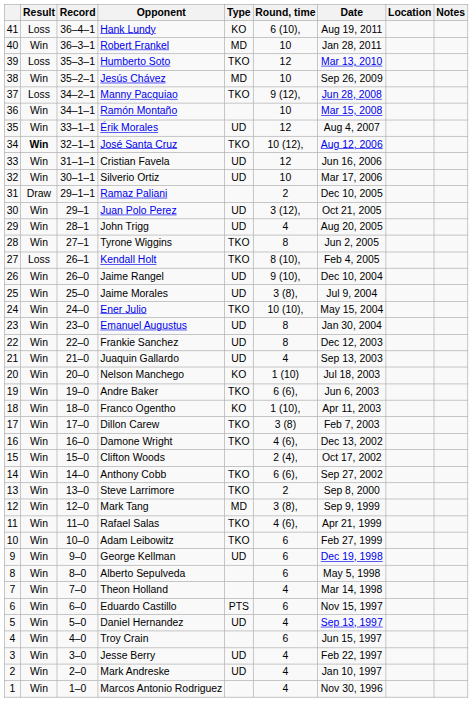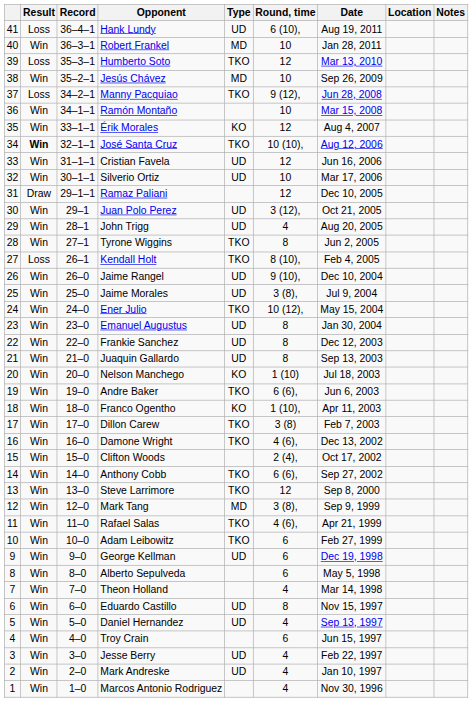 <table class="wikitable" style="text-align:center">
 <tr>
 <th></th>
 <th>Result</th>
 <th>Record</th>
 <th>Opponent</th>
 <th>Type</th>
 <th>Round, time</th>
 <th>Date</th>
 <th>Location</th>
 <th>Notes</th>
 </tr>
 <tr>
 <td>41</td>
 <td>Loss</td>
 <td>36–4–1</td>
 <td style="text-align:left;"><a href='#'>Hank Lundy</a></td>
-<td>KO</td>
+<td>UD</td>
 <td>6 (10), </td>
 <td>Aug 19, 2011</td>
 <td style="text-align:left;"></td>
 <td style="text-align:left;"></td>
 </tr>
 <tr>
 <td>40</td>
 <td>Win</td>
 <td>36–3–1</td>
 <td style="text-align:left;"><a href='#'>Robert Frankel</a></td>
 <td>MD</td>
 <td>10</td>
 <td>Jan 28, 2011</td>
 <td style="text-align:left;"></td>
 <td></td>
 </tr>
 <tr>
 <td>39</td>
 <td>Loss</td>
 <td>35–3–1</td>
 <td style="text-align:left;"><a href='#'>Humberto Soto</a></td>
 <td>TKO</td>
 <td>12</td>
 <td><a href='#'>Mar 13, 2010</a></td>
 <td style="text-align:left;"></td>
 <td style="text-align:left;"></td>
 </tr>
 <tr>
 <td>38</td>
 <td>Win</td>
 <td>35–2–1</td>
 <td style="text-align:left;"><a href='#'>Jesús Chávez</a></td>
 <td>MD</td>
 <td>10</td>
 <td>Sep 26, 2009</td>
 <td style="text-align:left;"></td>
 <td></td>
 </tr>
 <tr>
 <td>37</td>
 <td>Loss</td>
 <td>34–2–1</td>
 <td style="text-align:left;"><a href='#'>Manny Pacquiao</a></td>
 <td>TKO</td>
 <td>9 (12), </td>
 <td><a href='#'>Jun 28, 2008</a></td>
 <td style="text-align:left;"></td>
 <td style="text-align:left;"></td>
 </tr>
 <tr>
 <td>36</td>
 <td>Win</td>
 <td>34–1–1</td>
 <td style="text-align:left;"><a href='#'>Ramón Montaño</a></td>
 <td></td>
 <td>10</td>
 <td><a href='#'>Mar 15, 2008</a></td>
 <td style="text-align:left;"></td>
 <td></td>
 </tr>
 <tr>
 <td>35</td>
 <td>Win</td>
 <td>33–1–1</td>
 <td style="text-align:left;"><a href='#'>Érik Morales</a></td>
-<td>UD</td>
+<td>KO</td>
 <td>12</td>
 <td>Aug 4, 2007</td>
 <td style="text-align:left;"></td>
 <td style="text-align:left;"></td>
 </tr>
 <tr>
 <td>34</td>
 <td><strong>Win</strong></td>
 <td>32–1–1</td>
 <td style="text-align:left;"><a href='#'>José Santa Cruz</a></td>
 <td>TKO</td>
-<td>10 (12), </td>
+<td>10 (10), </td>
 <td><a href='#'>Aug 12, 2006</a></td>
 <td style="text-align:left;"></td>
 <td style="text-align:left;"></td>
 </tr>
 <tr>
 <td>33</td>
 <td>Win</td>
 <td>31–1–1</td>
 <td style="text-align:left;">Cristian Favela</td>
 <td>UD</td>
 <td>12</td>
 <td>Jun 16, 2006</td>
 <td style="text-align:left;"></td>
 <td style="text-align:left;"></td>
 </tr>
 <tr>
 <td>32</td>
 <td>Win</td>
 <td>30–1–1</td>
 <td style="text-align:left;">Silverio Ortiz</td>
 <td>UD</td>
 <td>10</td>
 <td>Mar 17, 2006</td>
 <td style="text-align:left;"></td>
 <td></td>
 </tr>
 <tr>
 <td>31</td>
 <td>Draw</td>
 <td>29–1–1</td>
 <td style="text-align:left;"><a href='#'>Ramaz Paliani</a></td>
 <td></td>
-<td>2</td>
+<td>12</td>
 <td>Dec 10, 2005</td>
 <td style="text-align:left;"></td>
 <td style="text-align:left;"></td>
 </tr>
 <tr>
 <td>30</td>
 <td>Win</td>
 <td>29–1</td>
 <td style="text-align:left;"><a href='#'>Juan Polo Perez</a></td>
 <td>UD</td>
 <td>3 (12), </td>
 <td>Oct 21, 2005</td>
 <td style="text-align:left;"></td>
 <td style="text-align:left;"></td>
 </tr>
 <tr>
 <td>29</td>
 <td>Win</td>
 <td>28–1</td>
 <td style="text-align:left;">John Trigg</td>
 <td>UD</td>
 <td>4</td>
 <td>Aug 20, 2005</td>
 <td style="text-align:left;"></td>
 <td></td>
 </tr>
 <tr>
 <td>28</td>
 <td>Win</td>
 <td>27–1</td>
 <td style="text-align:left;">Tyrone Wiggins</td>
 <td>TKO</td>
 <td>8</td>
 <td>Jun 2, 2005</td>
 <td style="text-align:left;"></td>
 <td></td>
 </tr>
 <tr>
 <td>27</td>
 <td>Loss</td>
 <td>26–1</td>
 <td style="text-align:left;"><a href='#'>Kendall Holt</a></td>
 <td>TKO</td>
 <td>8 (10), </td>
 <td>Feb 4, 2005</td>
 <td style="text-align:left;"></td>
 <td></td>
 </tr>
 <tr>
 <td>26</td>
 <td>Win</td>
 <td>26–0</td>
 <td style="text-align:left;">Jaime Rangel</td>
 <td>UD</td>
 <td>9 (10), </td>
 <td>Dec 10, 2004</td>
 <td style="text-align:left;"></td>
 <td></td>
 </tr>
 <tr>
 <td>25</td>
 <td>Win</td>
 <td>25–0</td>
 <td style="text-align:left;">Jaime Morales</td>
 <td>UD</td>
 <td>3 (8), </td>
 <td>Jul 9, 2004</td>
 <td style="text-align:left;"></td>
 <td></td>
 </tr>
 <tr>
 <td>24</td>
 <td>Win</td>
 <td>24–0</td>
 <td style="text-align:left;"><a href='#'>Ener Julio</a></td>
 <td>TKO</td>
-<td>10 (10), </td>
+<td>10 (12), </td>
 <td>May 15, 2004</td>
 <td style="text-align:left;"></td>
 <td></td>
 </tr>
 <tr>
 <td>23</td>
 <td>Win</td>
 <td>23–0</td>
 <td style="text-align:left;"><a href='#'>Emanuel Augustus</a></td>
 <td>UD</td>
 <td>8</td>
 <td>Jan 30, 2004</td>
 <td style="text-align:left;"></td>
 <td></td>
 </tr>
 <tr>
 <td>22</td>
 <td>Win</td>
 <td>22–0</td>
 <td style="text-align:left;">Frankie Sanchez</td>
 <td>UD</td>
 <td>8</td>
 <td>Dec 12, 2003</td>
 <td style="text-align:left;"></td>
 <td></td>
 </tr>
 <tr>
 <td>21</td>
 <td>Win</td>
 <td>21–0</td>
 <td style="text-align:left;">Juaquin Gallardo</td>
 <td>UD</td>
-<td>4</td>
+<td>8</td>
 <td>Sep 13, 2003</td>
 <td style="text-align:left;"></td>
 <td></td>
 </tr>
 <tr>
 <td>20</td>
 <td>Win</td>
 <td>20–0</td>
 <td style="text-align:left;">Nelson Manchego</td>
 <td>KO</td>
 <td>1 (10)</td>
 <td>Jul 18, 2003</td>
 <td style="text-align:left;"></td>
 <td></td>
 </tr>
 <tr>
 <td>19</td>
 <td>Win</td>
 <td>19–0</td>
 <td style="text-align:left;">Andre Baker</td>
 <td>TKO</td>
 <td>6 (6), </td>
 <td>Jun 6, 2003</td>
 <td style="text-align:left;"></td>
 <td></td>
 </tr>
 <tr>
 <td>18</td>
 <td>Win</td>
 <td>18–0</td>
 <td style="text-align:left;">Franco Ogentho</td>
 <td>KO</td>
 <td>1 (10), </td>
 <td>Apr 11, 2003</td>
 <td style="text-align:left;"></td>
 <td></td>
 </tr>
 <tr>
 <td>17</td>
 <td>Win</td>
 <td>17–0</td>
 <td style="text-align:left;">Dillon Carew</td>
 <td>TKO</td>
 <td>3 (8)</td>
 <td>Feb 7, 2003</td>
 <td style="text-align:left;"></td>
 <td></td>
 </tr>
 <tr>
 <td>16</td>
 <td>Win</td>
 <td>16–0</td>
 <td style="text-align:left;">Damone Wright</td>
 <td>TKO</td>
 <td>4 (6), </td>
 <td>Dec 13, 2002</td>
 <td style="text-align:left;"></td>
 <td></td>
 </tr>
 <tr>
 <td>15</td>
 <td>Win</td>
 <td>15–0</td>
 <td style="text-align:left;">Clifton Woods</td>
 <td></td>
 <td>2 (4), </td>
 <td>Oct 17, 2002</td>
 <td style="text-align:left;"></td>
 <td></td>
 </tr>
 <tr>
 <td>14</td>
 <td>Win</td>
 <td>14–0</td>
 <td style="text-align:left;">Anthony Cobb</td>
 <td>TKO</td>
 <td>6 (6), </td>
 <td>Sep 27, 2002</td>
 <td style="text-align:left;"></td>
 <td></td>
 </tr>
 <tr>
 <td>13</td>
 <td>Win</td>
 <td>13–0</td>
 <td style="text-align:left;">Steve Larrimore</td>
 <td>TKO</td>
-<td>2</td>
+<td>12</td>
 <td>Sep 8, 2000</td>
 <td style="text-align:left;"></td>
 <td></td>
 </tr>
 <tr>
 <td>12</td>
 <td>Win</td>
 <td>12–0</td>
 <td style="text-align:left;">Mark Tang</td>
 <td>MD</td>
 <td>3 (8), </td>
 <td>Sep 9, 1999</td>
 <td style="text-align:left;"></td>
 <td></td>
 </tr>
 <tr>
 <td>11</td>
 <td>Win</td>
 <td>11–0</td>
 <td style="text-align:left;">Rafael Salas</td>
 <td>TKO</td>
 <td>4 (6), </td>
 <td>Apr 21, 1999</td>
 <td style="text-align:left;"></td>
 <td></td>
 </tr>
 <tr>
 <td>10</td>
 <td>Win</td>
 <td>10–0</td>
 <td style="text-align:left;">Adam Leibowitz</td>
 <td>TKO</td>
 <td>6</td>
 <td>Feb 27, 1999</td>
 <td style="text-align:left;"></td>
 <td></td>
 </tr>
 <tr>
 <td>9</td>
 <td>Win</td>
 <td>9–0</td>
 <td style="text-align:left;">George Kellman</td>
 <td>UD</td>
 <td>6</td>
 <td><a href='#'>Dec 19, 1998</a></td>
 <td style="text-align:left;"></td>
 <td></td>
 </tr>
 <tr>
 <td>8</td>
 <td>Win</td>
 <td>8–0</td>
 <td style="text-align:left;">Alberto Sepulveda</td>
 <td></td>
 <td>6</td>
 <td>May 5, 1998</td>
 <td style="text-align:left;"></td>
 <td></td>
 </tr>
 <tr>
 <td>7</td>
 <td>Win</td>
 <td>7–0</td>
 <td style="text-align:left;">Theon Holland</td>
 <td></td>
 <td>4</td>
 <td>Mar 14, 1998</td>
 <td style="text-align:left;"></td>
 <td></td>
 </tr>
 <tr>
 <td>6</td>
 <td>Win</td>
 <td>6–0</td>
 <td style="text-align:left;">Eduardo Castillo</td>
-<td>PTS</td>
-<td>6</td>
+<td>UD</td>
+<td>8</td>
 <td>Nov 15, 1997</td>
 <td style="text-align:left;"></td>
 <td></td>
 </tr>
 <tr>
 <td>5</td>
 <td>Win</td>
 <td>5–0</td>
 <td style="text-align:left;">Daniel Hernandez</td>
 <td>UD</td>
 <td>4</td>
 <td><a href='#'>Sep 13, 1997</a></td>
 <td style="text-align:left;"></td>
 <td></td>
 </tr>
 <tr>
 <td>4</td>
 <td>Win</td>
 <td>4–0</td>
 <td style="text-align:left;">Troy Crain</td>
 <td></td>
 <td>6</td>
 <td>Jun 15, 1997</td>
 <td style="text-align:left;"></td>
 <td></td>
 </tr>
 <tr>
 <td>3</td>
 <td>Win</td>
 <td>3–0</td>
 <td style="text-align:left;">Jesse Berry</td>
 <td>UD</td>
 <td>4</td>
 <td>Feb 22, 1997</td>
 <td style="text-align:left;"></td>
 <td></td>
 </tr>
 <tr>
 <td>2</td>
 <td>Win</td>
 <td>2–0</td>
 <td style="text-align:left;">Mark Andreske</td>
 <td>UD</td>
 <td>4</td>
 <td>Jan 10, 1997</td>
 <td style="text-align:left;"></td>
 <td></td>
 </tr>
 <tr>
 <td>1</td>
 <td>Win</td>
 <td>1–0</td>
 <td style="text-align:left;">Marcos Antonio Rodriguez</td>
 <td></td>
 <td>4</td>
 <td>Nov 30, 1996</td>
 <td style="text-align:left;"></td>
 <td></td>
 </tr>
 </table>
